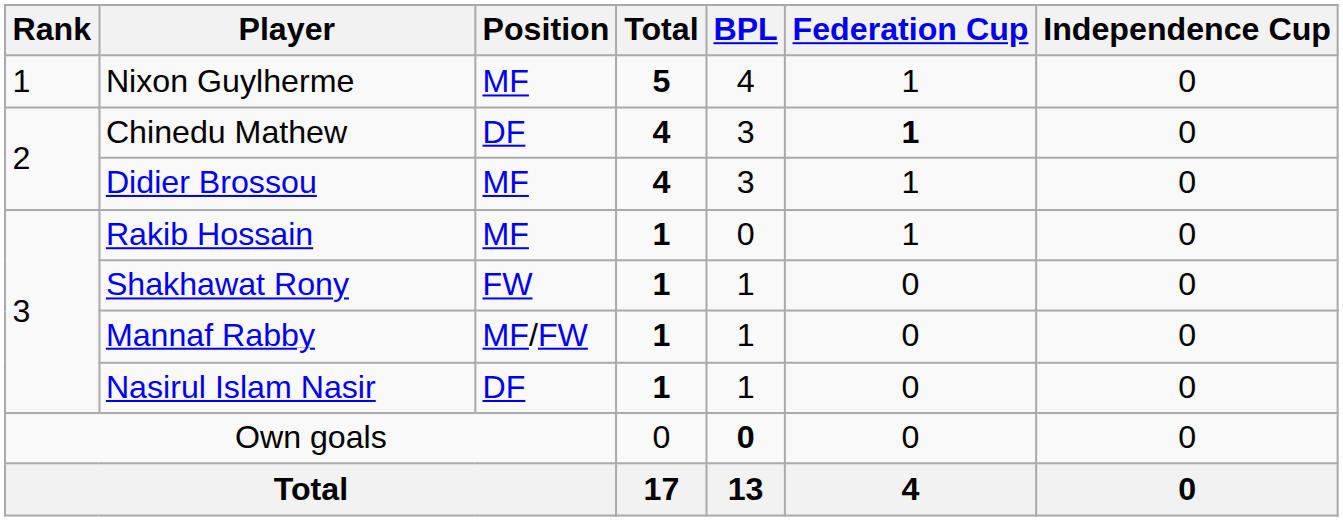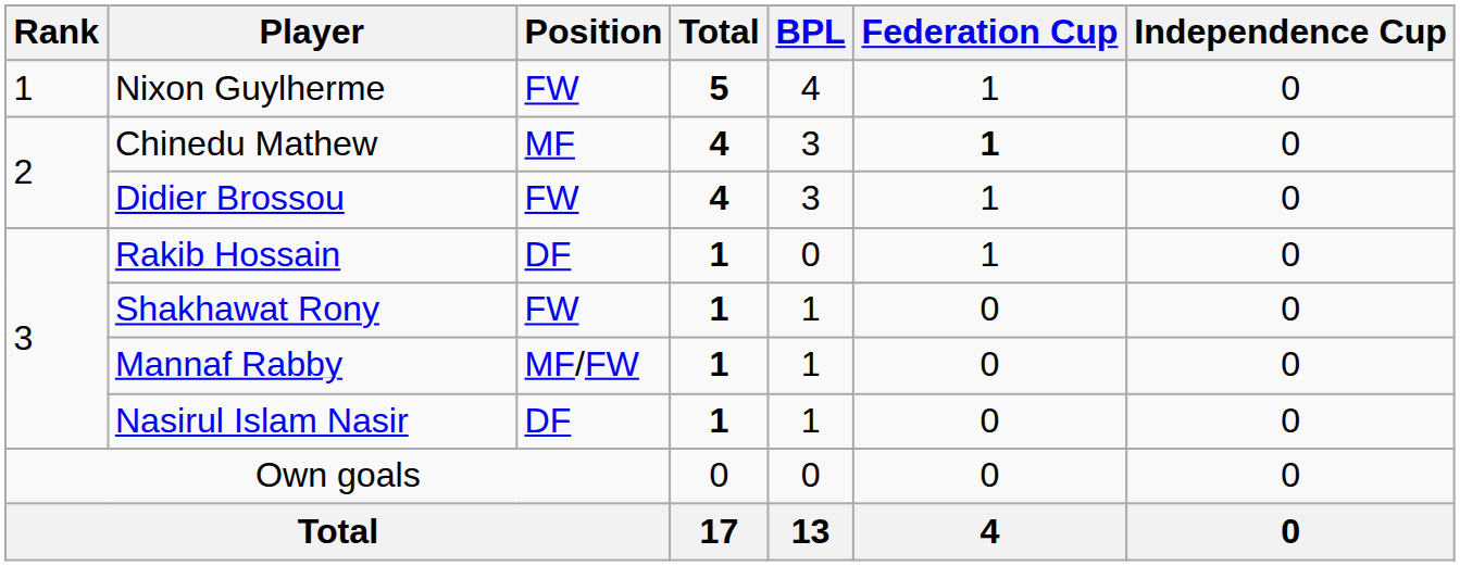 <table class="wikitable">
 <tr>
 <th>Rank</th>
 <th style="width:180px;">Player</th>
 <th>Position</th>
 <th>Total</th>
 <th><a href='#'>BPL</a></th>
 <th><a href='#'>Federation Cup</a></th>
 <th>Independence Cup</th>
 </tr>
 <tr>
 <td>1</td>
 <td> Nixon Guylherme</td>
-<td><a href='#'>MF</a></td>
+<td><a href='#'>FW</a></td>
 <td align="center"><strong>5</strong></td>
 <td align="center">4</td>
 <td align="center">1</td>
 <td align="center">0</td>
 </tr>
 <tr>
 <td rowspan="2">2</td>
 <td> Chinedu Mathew</td>
-<td><a href='#'>DF</a></td>
+<td><a href='#'>MF</a></td>
 <td align="center"><strong>4</strong></td>
 <td align="center">3</td>
 <td align="center"><strong>1</strong></td>
 <td align="center">0</td>
 </tr>
 <tr>
 <td> <a href='#'>Didier Brossou</a></td>
-<td><a href='#'>MF</a></td>
+<td><a href='#'>FW</a></td>
 <td align="center"><strong>4</strong></td>
 <td align="center">3</td>
 <td align="center">1</td>
 <td align="center">0</td>
 </tr>
 <tr>
 <td rowspan="4">3</td>
 <td> <a href='#'>Rakib Hossain</a></td>
-<td><a href='#'>MF</a></td>
+<td><a href='#'>DF</a></td>
 <td align="center"><strong>1</strong></td>
 <td align="center">0</td>
 <td align="center">1</td>
 <td align="center">0</td>
 </tr>
 <tr>
 <td> <a href='#'>Shakhawat Rony</a></td>
 <td><a href='#'>FW</a></td>
 <td align="center"><strong>1</strong></td>
 <td align="center">1</td>
 <td ‌  align="center">0</td>
 <td align="center">0</td>
 </tr>
 <tr>
 <td> <a href='#'>Mannaf Rabby</a></td>
 <td><a href='#'>MF</a>/<a href='#'>FW</a></td>
 <td align="center"><strong>1</strong></td>
 <td align="center">1</td>
 <td ‌  align="center">0</td>
 <td align="center">0</td>
 </tr>
 <tr>
 <td> <a href='#'>Nasirul Islam Nasir</a></td>
 <td><a href='#'>DF</a></td>
 <td align="center"><strong>1</strong></td>
 <td align="center">1</td>
 <td align="center">0</td>
 <td align="center">0</td>
 </tr>
 <tr>
 <td colspan="3" align="center">Own goals</td>
 <td align="center">0</td>
-<td align="center"><strong>0</strong></td>
+<td align="center">0</td>
 <td align="center">0</td>
 <td align="center">0</td>
 </tr>
 <tr>
 <th colspan="3" align="center">Total</th>
 <th align="center">17</th>
 <th align="center">13</th>
 <th align="center">4</th>
 <th align="center">0</th>
 </tr>
 </table>
